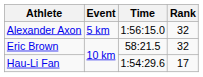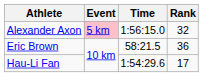 <table class=wikitable style="font-size:90%;">
 <tr>
 <th>Athlete</th>
 <th>Event</th>
 <th>Time</th>
 <th>Rank</th>
 </tr>
 <tr align=center>
 <td align=left><a href='#'>Alexander Axon</a></td>
-<td align=left><a href='#'>5 km</a></td>
+<td align=left style="background: pink;"><a href='#'>5 km</a></td>
 <td>1:56:15.0</td>
 <td>32</td>
 </tr>
 <tr align=center>
 <td align=left><a href='#'>Eric Brown</a></td>
 <td align=left rowspan=2><a href='#'>10 km</a></td>
 <td>58:21.5</td>
-<td>32</td>
+<td>36</td>
 </tr>
 <tr align=center>
 <td align=left><a href='#'>Hau-Li Fan</a></td>
 <td>1:54:29.6</td>
 <td>17</td>
 </tr>
 </table>
